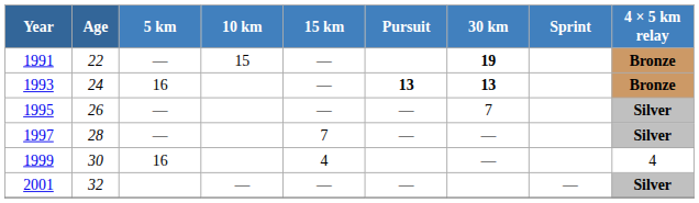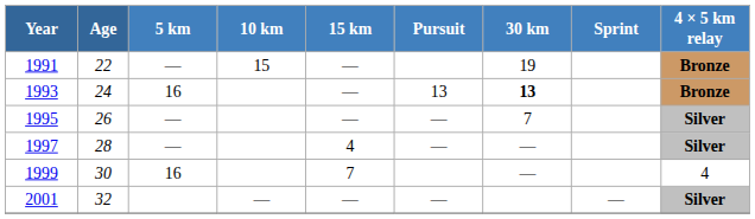 <table class="wikitable" style="font-size:95%; text-align:center; border:grey solid 1px; border-collapse:collapse; background:#ffffff;">
 <tr>
 <th style="background-color:#369; color:white; width:60px;"> Year </th>
 <th style="background-color:#369; color:white; width:40px;"> Age </th>
 <th style="background-color:#4180be; color:white; width:75px;"> 5 km </th>
 <th style="background-color:#4180be; color:white; width:75px;"> 10 km </th>
 <th style="background-color:#4180be; color:white; width:75px;"> 15 km </th>
 <th style="background-color:#4180be; color:white; width:75px;"> Pursuit </th>
 <th style="background-color:#4180be; color:white; width:75px;"> 30 km </th>
 <th style="background-color:#4180be; color:white; width:75px;"> Sprint </th>
 <th style="background-color:#4180be; color:white; width:75px;"> 4 × 5 km <br> relay </th>
 </tr>
 <tr>
 <td><a href='#'>1991</a></td>
 <td><em>22</em></td>
 <td>—</td>
 <td>15</td>
 <td>—</td>
 <td></td>
-<td><strong>19</strong></td>
+<td>19</td>
 <td></td>
 <td bgcolor="cc9966"><strong>Bronze</strong></td>
 </tr>
 <tr>
 <td><a href='#'>1993</a></td>
 <td><em>24</em></td>
 <td>16</td>
 <td></td>
 <td>—</td>
-<td><strong>13</strong></td>
+<td>13</td>
 <td><strong>13</strong></td>
 <td></td>
 <td bgcolor="cc9966"><strong>Bronze</strong></td>
 </tr>
 <tr>
 <td><a href='#'>1995</a></td>
 <td><em>26</em></td>
 <td>—</td>
 <td></td>
 <td>—</td>
 <td>—</td>
 <td>7</td>
 <td></td>
 <td style="background:silver;"><strong>Silver</strong></td>
 </tr>
 <tr>
 <td><a href='#'>1997</a></td>
 <td><em>28</em></td>
 <td>—</td>
 <td></td>
-<td>7</td>
+<td>4</td>
 <td>—</td>
 <td>—</td>
 <td></td>
 <td style="background:silver;"><strong>Silver</strong></td>
 </tr>
 <tr>
 <td><a href='#'>1999</a></td>
 <td><em>30</em></td>
 <td>16</td>
 <td></td>
-<td>4</td>
+<td>7</td>
 <td></td>
 <td>—</td>
 <td></td>
 <td>4</td>
 </tr>
 <tr>
 <td><a href='#'>2001</a></td>
 <td><em>32</em></td>
 <td></td>
 <td>—</td>
 <td>—</td>
 <td>—</td>
 <td></td>
 <td>—</td>
 <td style="background:silver;"><strong>Silver</strong></td>
 </tr>
 <tr>
 </tr>
 </table>
